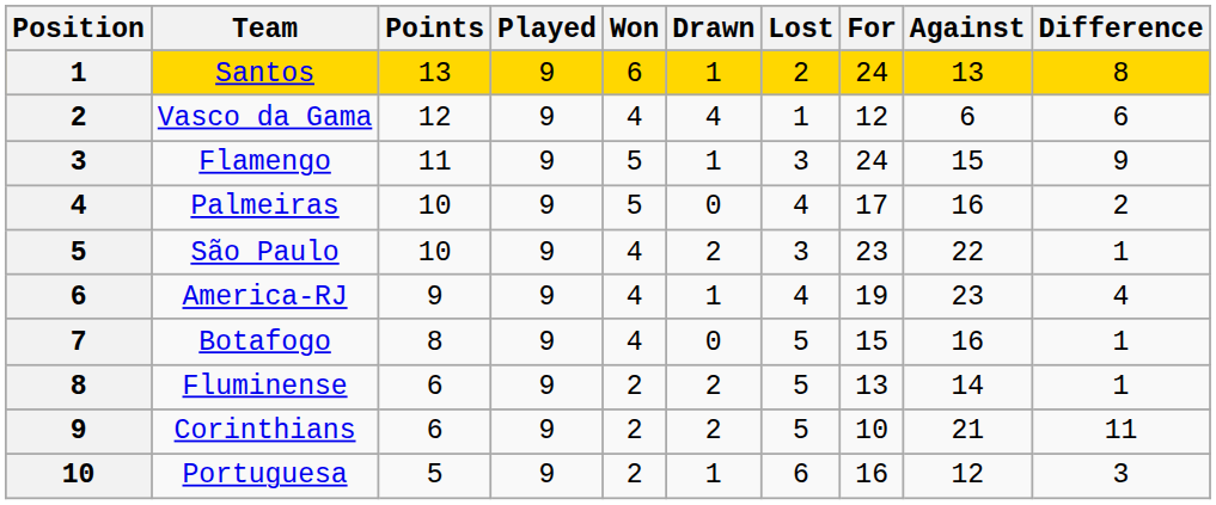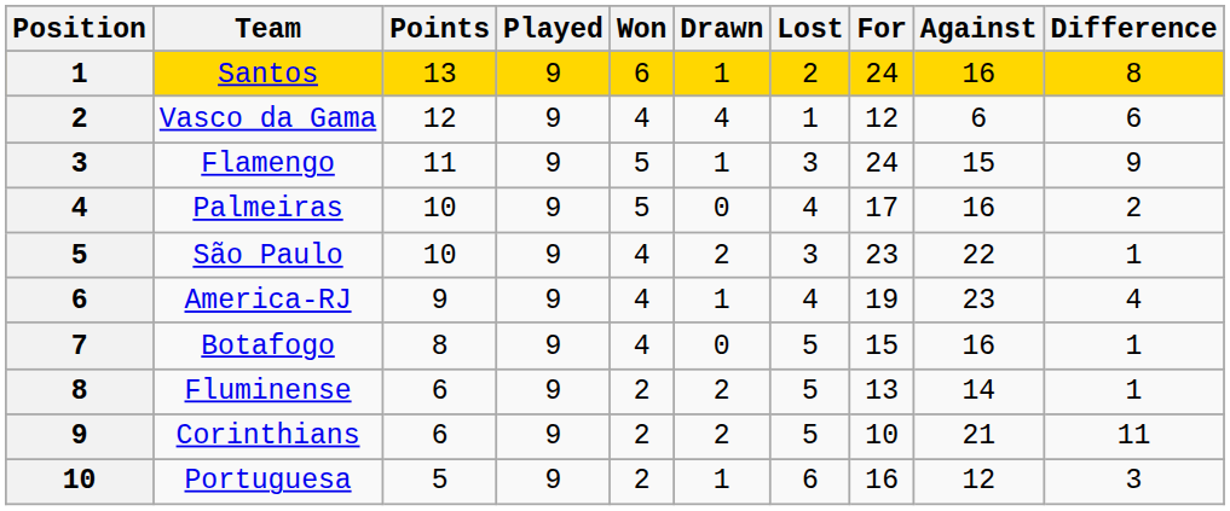 <table class="wikitable" style="text-align:center">
 <tr>
 <th>Position</th>
 <th>Team</th>
 <th>Points</th>
 <th>Played</th>
 <th>Won</th>
 <th>Drawn</th>
 <th>Lost</th>
 <th>For</th>
 <th>Against</th>
 <th>Difference</th>
 </tr>
 <tr style="background: gold;">
 <th>1</th>
 <td><a href='#'>Santos</a></td>
 <td>13</td>
 <td>9</td>
 <td>6</td>
 <td>1</td>
 <td>2</td>
 <td>24</td>
-<td>13</td>
+<td>16</td>
 <td>8</td>
 </tr>
 <tr>
 <th>2</th>
 <td><a href='#'>Vasco da Gama</a></td>
 <td>12</td>
 <td>9</td>
 <td>4</td>
 <td>4</td>
 <td>1</td>
 <td>12</td>
 <td>6</td>
 <td>6</td>
 </tr>
 <tr>
 <th>3</th>
 <td><a href='#'>Flamengo</a></td>
 <td>11</td>
 <td>9</td>
 <td>5</td>
 <td>1</td>
 <td>3</td>
 <td>24</td>
 <td>15</td>
 <td>9</td>
 </tr>
 <tr>
 <th>4</th>
 <td><a href='#'>Palmeiras</a></td>
 <td>10</td>
 <td>9</td>
 <td>5</td>
 <td>0</td>
 <td>4</td>
 <td>17</td>
 <td>16</td>
 <td>2</td>
 </tr>
 <tr>
 <th>5</th>
 <td><a href='#'>São Paulo</a></td>
 <td>10</td>
 <td>9</td>
 <td>4</td>
 <td>2</td>
 <td>3</td>
 <td>23</td>
 <td>22</td>
 <td>1</td>
 </tr>
 <tr>
 <th>6</th>
 <td><a href='#'>America-RJ</a></td>
 <td>9</td>
 <td>9</td>
 <td>4</td>
 <td>1</td>
 <td>4</td>
 <td>19</td>
 <td>23</td>
 <td>4</td>
 </tr>
 <tr>
 <th>7</th>
 <td><a href='#'>Botafogo</a></td>
 <td>8</td>
 <td>9</td>
 <td>4</td>
 <td>0</td>
 <td>5</td>
 <td>15</td>
 <td>16</td>
 <td>1</td>
 </tr>
 <tr>
 <th>8</th>
 <td><a href='#'>Fluminense</a></td>
 <td>6</td>
 <td>9</td>
 <td>2</td>
 <td>2</td>
 <td>5</td>
 <td>13</td>
 <td>14</td>
 <td>1</td>
 </tr>
 <tr>
 <th>9</th>
 <td><a href='#'>Corinthians</a></td>
 <td>6</td>
 <td>9</td>
 <td>2</td>
 <td>2</td>
 <td>5</td>
 <td>10</td>
 <td>21</td>
 <td>11</td>
 </tr>
 <tr>
 <th>10</th>
 <td><a href='#'>Portuguesa</a></td>
 <td>5</td>
 <td>9</td>
 <td>2</td>
 <td>1</td>
 <td>6</td>
 <td>16</td>
 <td>12</td>
 <td>3</td>
 </tr>
 </table>
